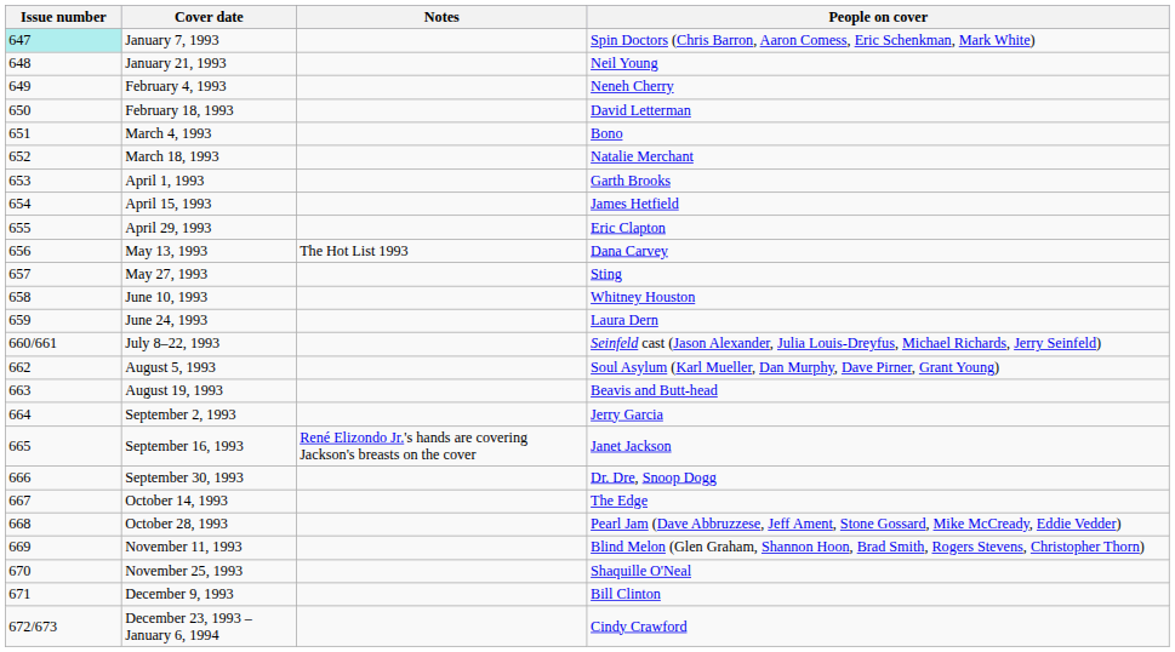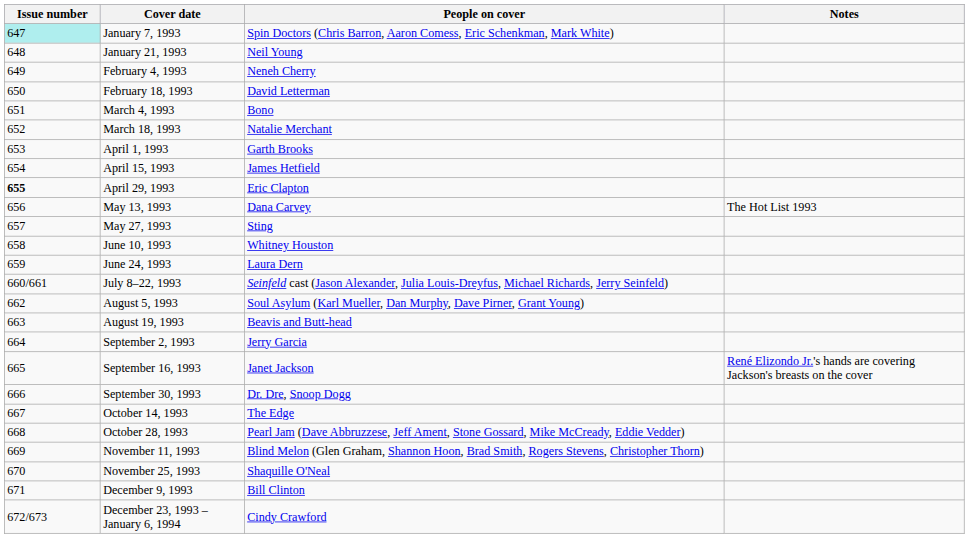 <table class="wikitable sortable" style="margin:auto;width:100%;">
 <tr style="background:#ccf;">
 <th style="width:10%;">Issue number</th>
 <th style="width:15%;">Cover date</th>
+<th style="width:50%;">People on cover</th>
 <th style="width:25%;">Notes</th>
-<th style="width:50%;">People on cover</th>
 </tr>
 <tr>
 <td style="background: paleturquoise;">647</td>
 <td>January 7, 1993</td>
+<td><a href='#'>Spin Doctors</a> (<a href='#'>Chris Barron</a>, <a href='#'>Aaron Comess</a>, <a href='#'>Eric Schenkman</a>, <a href='#'>Mark White</a>)</td>
 <td></td>
-<td><a href='#'>Spin Doctors</a> (<a href='#'>Chris Barron</a>, <a href='#'>Aaron Comess</a>, <a href='#'>Eric Schenkman</a>, <a href='#'>Mark White</a>)</td>
 </tr>
 <tr>
 <td>648</td>
 <td>January 21, 1993</td>
+<td><a href='#'>Neil Young</a></td>
 <td></td>
-<td><a href='#'>Neil Young</a></td>
 </tr>
 <tr>
 <td>649</td>
 <td>February 4, 1993</td>
+<td><a href='#'>Neneh Cherry</a></td>
 <td></td>
-<td><a href='#'>Neneh Cherry</a></td>
 </tr>
 <tr>
 <td>650</td>
 <td>February 18, 1993</td>
+<td><a href='#'>David Letterman</a></td>
 <td></td>
-<td><a href='#'>David Letterman</a></td>
 </tr>
 <tr>
 <td>651</td>
 <td>March 4, 1993</td>
+<td><a href='#'>Bono</a></td>
 <td></td>
-<td><a href='#'>Bono</a></td>
 </tr>
 <tr>
 <td>652</td>
 <td>March 18, 1993</td>
+<td><a href='#'>Natalie Merchant</a></td>
 <td></td>
-<td><a href='#'>Natalie Merchant</a></td>
 </tr>
 <tr>
 <td>653</td>
 <td>April 1, 1993</td>
+<td><a href='#'>Garth Brooks</a></td>
 <td></td>
-<td><a href='#'>Garth Brooks</a></td>
 </tr>
 <tr>
 <td>654</td>
 <td>April 15, 1993</td>
+<td><a href='#'>James Hetfield</a></td>
 <td></td>
-<td><a href='#'>James Hetfield</a></td>
 </tr>
 <tr>
-<td>655</td>
+<td><strong>655</strong></td>
 <td>April 29, 1993</td>
+<td><a href='#'>Eric Clapton</a></td>
 <td></td>
-<td><a href='#'>Eric Clapton</a></td>
 </tr>
 <tr>
 <td>656</td>
 <td>May 13, 1993</td>
+<td><a href='#'>Dana Carvey</a></td>
 <td>The Hot List 1993</td>
-<td><a href='#'>Dana Carvey</a></td>
 </tr>
 <tr>
 <td>657</td>
 <td>May 27, 1993</td>
+<td><a href='#'>Sting</a></td>
 <td></td>
-<td><a href='#'>Sting</a></td>
 </tr>
 <tr>
 <td>658</td>
 <td>June 10, 1993</td>
+<td><a href='#'>Whitney Houston</a></td>
 <td></td>
-<td><a href='#'>Whitney Houston</a></td>
 </tr>
 <tr>
 <td>659</td>
 <td>June 24, 1993</td>
+<td><a href='#'>Laura Dern</a></td>
 <td></td>
-<td><a href='#'>Laura Dern</a></td>
 </tr>
 <tr>
 <td>660/661</td>
 <td>July 8–22, 1993</td>
+<td><em><a href='#'>Seinfeld</a></em> cast (<a href='#'>Jason Alexander</a>, <a href='#'>Julia Louis-Dreyfus</a>, <a href='#'>Michael Richards</a>, <a href='#'>Jerry Seinfeld</a>)</td>
 <td></td>
-<td><em><a href='#'>Seinfeld</a></em> cast (<a href='#'>Jason Alexander</a>, <a href='#'>Julia Louis-Dreyfus</a>, <a href='#'>Michael Richards</a>, <a href='#'>Jerry Seinfeld</a>)</td>
 </tr>
 <tr>
 <td>662</td>
 <td>August 5, 1993</td>
+<td><a href='#'>Soul Asylum</a> (<a href='#'>Karl Mueller</a>, <a href='#'>Dan Murphy</a>, <a href='#'>Dave Pirner</a>, <a href='#'>Grant Young</a>)</td>
 <td></td>
-<td><a href='#'>Soul Asylum</a> (<a href='#'>Karl Mueller</a>, <a href='#'>Dan Murphy</a>, <a href='#'>Dave Pirner</a>, <a href='#'>Grant Young</a>)</td>
 </tr>
 <tr>
 <td>663</td>
 <td>August 19, 1993</td>
+<td><a href='#'>Beavis and Butt-head</a></td>
 <td></td>
-<td><a href='#'>Beavis and Butt-head</a></td>
 </tr>
 <tr>
 <td>664</td>
 <td>September 2, 1993</td>
+<td><a href='#'>Jerry Garcia</a></td>
 <td></td>
-<td><a href='#'>Jerry Garcia</a></td>
 </tr>
 <tr>
 <td>665</td>
 <td>September 16, 1993</td>
+<td><a href='#'>Janet Jackson</a></td>
 <td><a href='#'>René Elizondo Jr.</a>'s hands are covering Jackson's breasts on the cover</td>
-<td><a href='#'>Janet Jackson</a></td>
 </tr>
 <tr>
 <td>666</td>
 <td>September 30, 1993</td>
+<td><a href='#'>Dr. Dre</a>, <a href='#'>Snoop Dogg</a></td>
 <td></td>
-<td><a href='#'>Dr. Dre</a>, <a href='#'>Snoop Dogg</a></td>
 </tr>
 <tr>
 <td>667</td>
 <td>October 14, 1993</td>
+<td><a href='#'>The Edge</a></td>
 <td></td>
-<td><a href='#'>The Edge</a></td>
 </tr>
 <tr>
 <td>668</td>
 <td>October 28, 1993</td>
+<td><a href='#'>Pearl Jam</a> (<a href='#'>Dave Abbruzzese</a>, <a href='#'>Jeff Ament</a>, <a href='#'>Stone Gossard</a>, <a href='#'>Mike McCready</a>, <a href='#'>Eddie Vedder</a>)</td>
 <td></td>
-<td><a href='#'>Pearl Jam</a> (<a href='#'>Dave Abbruzzese</a>, <a href='#'>Jeff Ament</a>, <a href='#'>Stone Gossard</a>, <a href='#'>Mike McCready</a>, <a href='#'>Eddie Vedder</a>)</td>
 </tr>
 <tr>
 <td>669</td>
 <td>November 11, 1993</td>
+<td><a href='#'>Blind Melon</a> (Glen Graham, <a href='#'>Shannon Hoon</a>, <a href='#'>Brad Smith</a>, <a href='#'>Rogers Stevens</a>, <a href='#'>Christopher Thorn</a>)</td>
 <td></td>
-<td><a href='#'>Blind Melon</a> (Glen Graham, <a href='#'>Shannon Hoon</a>, <a href='#'>Brad Smith</a>, <a href='#'>Rogers Stevens</a>, <a href='#'>Christopher Thorn</a>)</td>
 </tr>
 <tr>
 <td>670</td>
 <td>November 25, 1993</td>
+<td><a href='#'>Shaquille O'Neal</a></td>
 <td></td>
-<td><a href='#'>Shaquille O'Neal</a></td>
 </tr>
 <tr>
 <td>671</td>
 <td>December 9, 1993</td>
+<td><a href='#'>Bill Clinton</a></td>
 <td></td>
-<td><a href='#'>Bill Clinton</a></td>
 </tr>
 <tr>
 <td>672/673</td>
 <td>December 23, 1993 – January 6, 1994</td>
+<td><a href='#'>Cindy Crawford</a></td>
 <td></td>
-<td><a href='#'>Cindy Crawford</a></td>
 </tr>
 </table>
